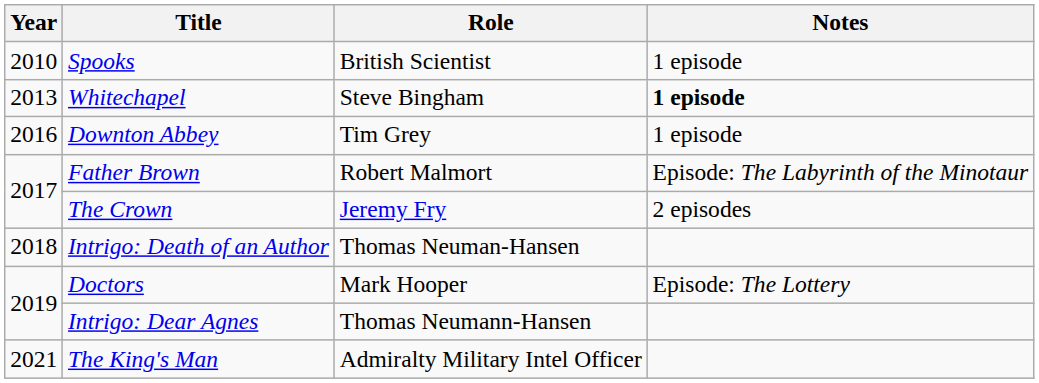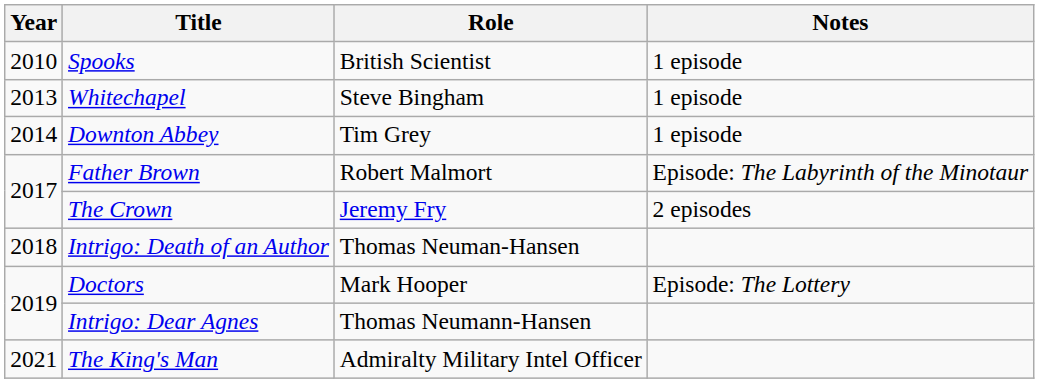 <table class="wikitable">
 <tr>
 <th>Year</th>
 <th>Title</th>
 <th>Role</th>
 <th>Notes</th>
 </tr>
 <tr>
 <td>2010</td>
 <td><em><a href='#'>Spooks</a></em></td>
 <td>British Scientist</td>
 <td>1 episode</td>
 </tr>
 <tr>
 <td>2013</td>
 <td><em><a href='#'>Whitechapel</a></em></td>
 <td>Steve Bingham</td>
-<td><strong>1 episode</strong></td>
+<td>1 episode</td>
 </tr>
 <tr>
-<td>2016</td>
+<td>2014</td>
 <td><em><a href='#'>Downton Abbey</a></em></td>
 <td>Tim Grey</td>
 <td>1 episode</td>
 </tr>
 <tr>
 <td rowspan=2>2017</td>
 <td><em><a href='#'>Father Brown</a></em></td>
 <td>Robert Malmort</td>
 <td>Episode: <em>The Labyrinth of the Minotaur</em></td>
 </tr>
 <tr>
 <td><em><a href='#'>The Crown</a></em></td>
 <td><a href='#'>Jeremy Fry</a></td>
 <td>2 episodes</td>
 </tr>
 <tr>
 <td>2018</td>
 <td><em><a href='#'>Intrigo: Death of an Author</a></em></td>
 <td>Thomas Neuman-Hansen</td>
 <td></td>
 </tr>
 <tr>
 <td rowspan=2>2019</td>
 <td><em><a href='#'>Doctors</a></em></td>
 <td>Mark Hooper</td>
 <td>Episode: <em>The Lottery</em></td>
 </tr>
 <tr>
 <td><em><a href='#'>Intrigo: Dear Agnes</a></em></td>
 <td>Thomas Neumann-Hansen</td>
 <td></td>
 </tr>
 <tr>
 <td>2021</td>
 <td><em><a href='#'>The King's Man</a></em></td>
 <td>Admiralty Military Intel Officer</td>
 <td></td>
 </tr>
 </table>
